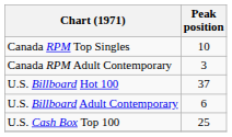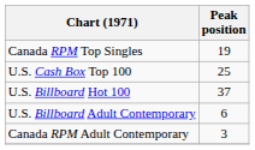 <table class="wikitable sortable">
 <tr>
 <th>Chart (1971)</th>
 <th>Peak<br>position</th>
 </tr>
 <tr>
 <td>Canada <em><a href='#'>RPM</a></em> Top Singles</td>
-<td style="text-align:center;">10</td>
+<td style="text-align:center;">19</td>
 </tr>
 <tr>
-<td>Canada <em>RPM</em> Adult Contemporary</td>
-<td style="text-align:center;">3</td>
+<td>U.S. <a href='#'><em>Cash Box</em></a> Top 100</td>
+<td align="center">25</td>
 </tr>
 <tr>
 <td>U.S. <em><a href='#'>Billboard</a></em> <a href='#'>Hot 100</a></td>
 <td style="text-align:center;">37</td>
 </tr>
 <tr>
 <td>U.S. <em><a href='#'>Billboard</a></em> <a href='#'>Adult Contemporary</a></td>
 <td style="text-align:center;">6</td>
 </tr>
 <tr>
-<td>U.S. <a href='#'><em>Cash Box</em></a> Top 100</td>
-<td align="center">25</td>
+<td>Canada <em>RPM</em> Adult Contemporary</td>
+<td style="text-align:center;">3</td>
 </tr>
 <tr>
 </tr>
 </table>
